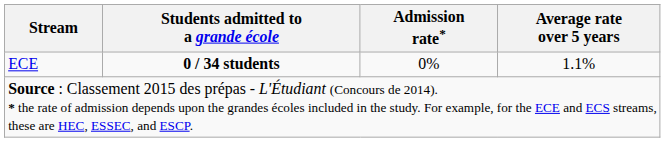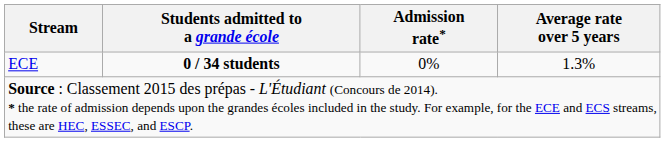 <table class="wikitable centre" style="text-align:right">
 <tr>
 <th>Stream</th>
 <th>Students admitted to<br>a <em><a href='#'>grande école</a></em></th>
 <th>Admission<br>rate<sup>*</sup></th>
 <th>Average rate<br>over 5 years</th>
 </tr>
 <tr>
 <td align=left><a href='#'>ECE</a></td>
 <td align="center"><strong>0 / 34 students</strong></td>
 <td align="center">0%</td>
-<td align="center">1.1%</td>
+<td align="center">1.3%</td>
 </tr>
 <tr>
 <td colspan="4" align="left"><strong>Source</strong> : Classement 2015 des prépas - <em>L'Étudiant</em> <small>(Concours de 2014).<br><strong>*</strong> the rate of admission depends upon the grandes écoles included in the study. For example, for the <a href='#'>ECE</a> and <a href='#'>ECS</a> streams,<br>these are <a href='#'>HEC</a>, <a href='#'>ESSEC</a>, and <a href='#'>ESCP</a>.</small></td>
 </tr>
 </table>
